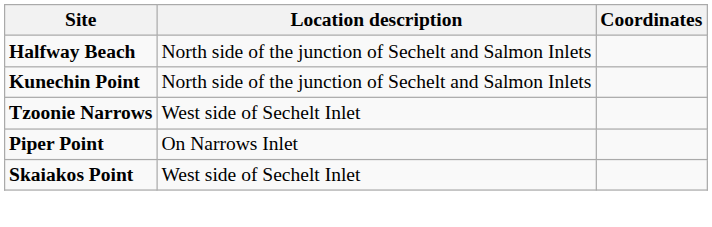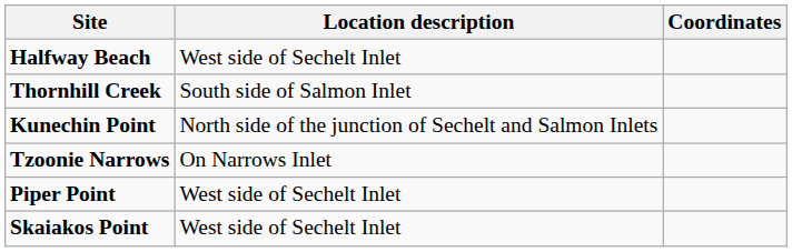 <table class="wikitable">
 <tr>
 <th>Site</th>
 <th>Location description</th>
 <th>Coordinates</th>
 </tr>
 <tr>
 <td><strong>Halfway Beach</strong></td>
-<td>North side of the junction of Sechelt and Salmon Inlets</td>
+<td>West side of Sechelt Inlet</td>
+<td></td>
+</tr>
+<tr>
+<td><strong>Thornhill Creek</strong></td>
+<td>South side of Salmon Inlet</td>
 <td></td>
 </tr>
 <tr>
 <td><strong>Kunechin Point</strong></td>
 <td>North side of the junction of Sechelt and Salmon Inlets</td>
 <td></td>
 </tr>
 <tr>
 <td><strong>Tzoonie Narrows</strong></td>
-<td>West side of Sechelt Inlet</td>
+<td>On Narrows Inlet</td>
 <td></td>
 </tr>
 <tr>
 <td><strong>Piper Point</strong></td>
-<td>On Narrows Inlet</td>
+<td>West side of Sechelt Inlet</td>
 <td></td>
 </tr>
 <tr>
 <td><strong>Skaiakos Point</strong></td>
 <td>West side of Sechelt Inlet</td>
 <td></td>
 </tr>
 </table>
